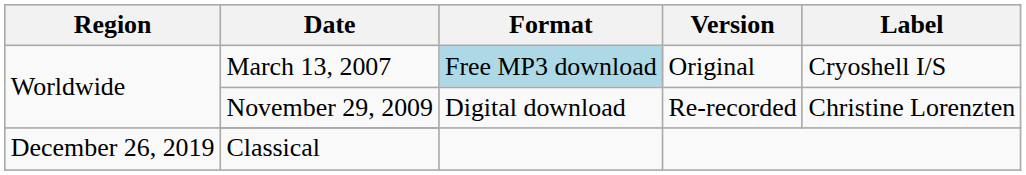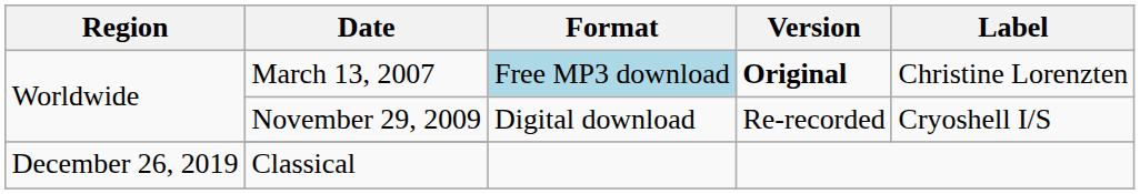 <table class="wikitable">
 <tr>
 <th>Region</th>
 <th>Date</th>
 <th>Format</th>
 <th>Version</th>
 <th>Label</th>
 </tr>
 <tr>
 <td rowspan="3" !scope="row">Worldwide</td>
 <td>March 13, 2007</td>
 <td style="background: lightblue;">Free MP3 download</td>
-<td>Original</td>
-<td>Cryoshell I/S</td>
+<td><strong>Original</strong></td>
+<td>Christine Lorenzten</td>
 </tr>
 <tr>
 <td>November 29, 2009</td>
 <td rowspan="2">Digital download</td>
 <td>Re-recorded</td>
-<td>Christine Lorenzten</td>
+<td>Cryoshell I/S</td>
 </tr>
 <tr>
 </tr>
 <tr>
 <td>December 26, 2019</td>
 <td>Classical</td>
 <td></td>
 </tr>
 </table>
